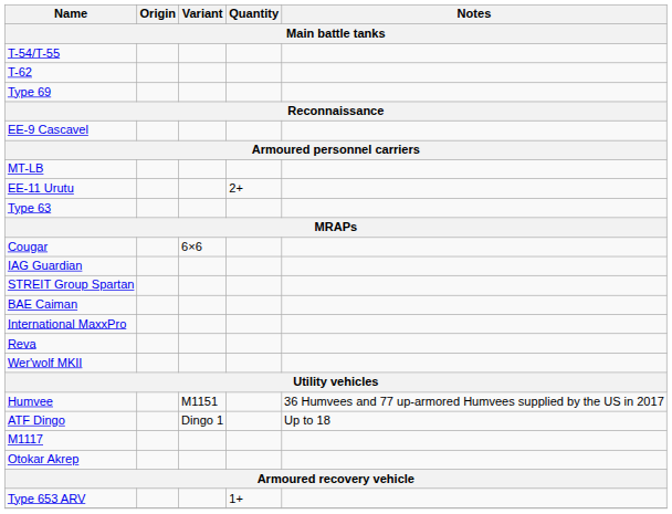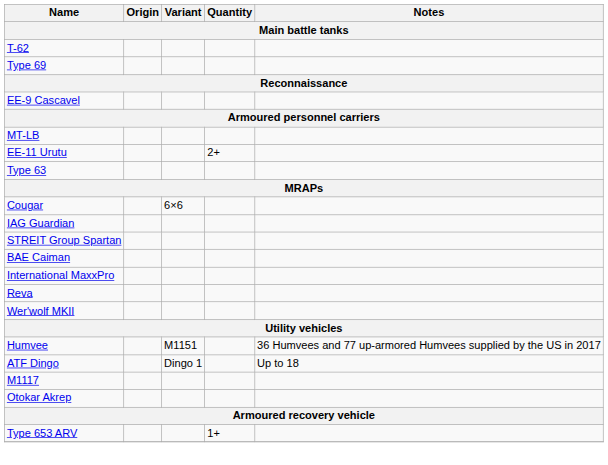 <table class="wikitable">
 <tr>
 <th>Name</th>
 <th>Origin</th>
 <th>Variant</th>
 <th>Quantity</th>
 <th>Notes</th>
 </tr>
 <tr>
 <th colspan="5">Main battle tanks</th>
-</tr>
-<tr>
-<td><a href='#'>T-54/T-55</a></td>
-<td></td>
-<td></td>
-<td></td>
-<td></td>
 </tr>
 <tr>
 <td><a href='#'>T-62</a></td>
 <td></td>
 <td></td>
 <td></td>
 <td></td>
 </tr>
 <tr>
 <td><a href='#'>Type 69</a></td>
 <td></td>
 <td></td>
 <td></td>
 <td></td>
 </tr>
 <tr>
 <th colspan="5">Reconnaissance</th>
 </tr>
 <tr>
 <td><a href='#'>EE-9 Cascavel</a></td>
 <td></td>
 <td></td>
 <td></td>
 <td></td>
 </tr>
 <tr>
 <th colspan="5">Armoured personnel carriers</th>
 </tr>
 <tr>
 <td><a href='#'>MT-LB</a></td>
 <td></td>
 <td></td>
 <td></td>
 <td></td>
 </tr>
 <tr>
 <td><a href='#'>EE-11 Urutu</a></td>
 <td></td>
 <td></td>
 <td>2+</td>
 <td></td>
 </tr>
 <tr>
 <td><a href='#'>Type 63</a></td>
 <td></td>
 <td></td>
 <td></td>
 <td></td>
 </tr>
 <tr>
 <th colspan="5">MRAPs</th>
 </tr>
 <tr>
 <td><a href='#'>Cougar</a></td>
 <td></td>
 <td>6×6</td>
 <td></td>
 <td></td>
 </tr>
 <tr>
 <td><a href='#'>IAG Guardian</a></td>
 <td></td>
 <td></td>
 <td></td>
 <td></td>
 </tr>
 <tr>
 <td><a href='#'>STREIT Group Spartan</a></td>
 <td></td>
 <td></td>
 <td></td>
 <td></td>
 </tr>
 <tr>
 <td><a href='#'>BAE Caiman</a></td>
 <td></td>
 <td></td>
 <td></td>
 <td></td>
 </tr>
 <tr>
 <td><a href='#'>International MaxxPro</a></td>
 <td></td>
 <td></td>
 <td></td>
 <td></td>
 </tr>
 <tr>
 <td><a href='#'>Reva</a></td>
 <td></td>
 <td></td>
 <td></td>
 <td></td>
 </tr>
 <tr>
 <td><a href='#'>Wer'wolf MKII</a></td>
 <td></td>
 <td></td>
 <td></td>
 <td></td>
 </tr>
 <tr>
 <th colspan="5">Utility vehicles</th>
 </tr>
 <tr>
 <td><a href='#'>Humvee</a></td>
 <td></td>
 <td>M1151</td>
 <td></td>
 <td>36 Humvees and 77 up-armored Humvees supplied by the US in 2017</td>
 </tr>
 <tr>
 <td><a href='#'>ATF Dingo</a></td>
 <td></td>
 <td>Dingo 1</td>
 <td></td>
 <td>Up to 18</td>
 </tr>
 <tr>
 <td><a href='#'>M1117</a></td>
 <td></td>
 <td></td>
 <td></td>
 <td></td>
 </tr>
 <tr>
 <td><a href='#'>Otokar Akrep</a></td>
 <td></td>
 <td></td>
 <td></td>
 <td></td>
 </tr>
 <tr>
 <th colspan="5">Armoured recovery vehicle</th>
 </tr>
 <tr>
 <td><a href='#'>Type 653 ARV</a></td>
 <td></td>
 <td></td>
 <td>1+</td>
 <td></td>
 </tr>
 <tr>
 </tr>
 </table>
